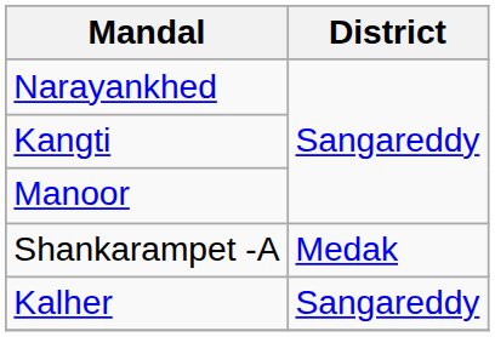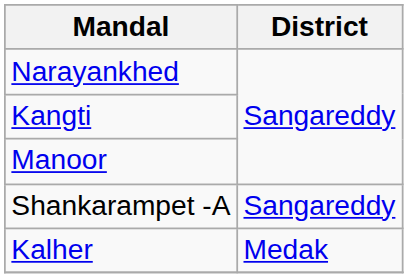 <table class="wikitable sortable static-row-numbers static-row-header-hash">
 <tr>
 <th>Mandal</th>
 <th>District</th>
 </tr>
 <tr>
 <td><a href='#'>Narayankhed</a></td>
 <td rowspan=3><a href='#'>Sangareddy</a></td>
 </tr>
 <tr>
 <td><a href='#'>Kangti</a></td>
 </tr>
 <tr>
 <td><a href='#'>Manoor</a></td>
 </tr>
 <tr>
 <td>Shankarampet -A</td>
-<td><a href='#'>Medak</a></td>
+<td><a href='#'>Sangareddy</a></td>
 </tr>
 <tr>
 <td><a href='#'>Kalher</a></td>
-<td><a href='#'>Sangareddy</a></td>
+<td><a href='#'>Medak</a></td>
 </tr>
 <tr>
 </tr>
 </table>
